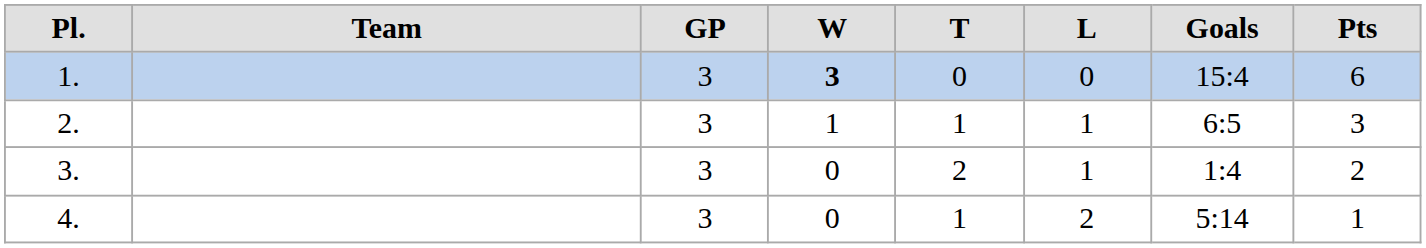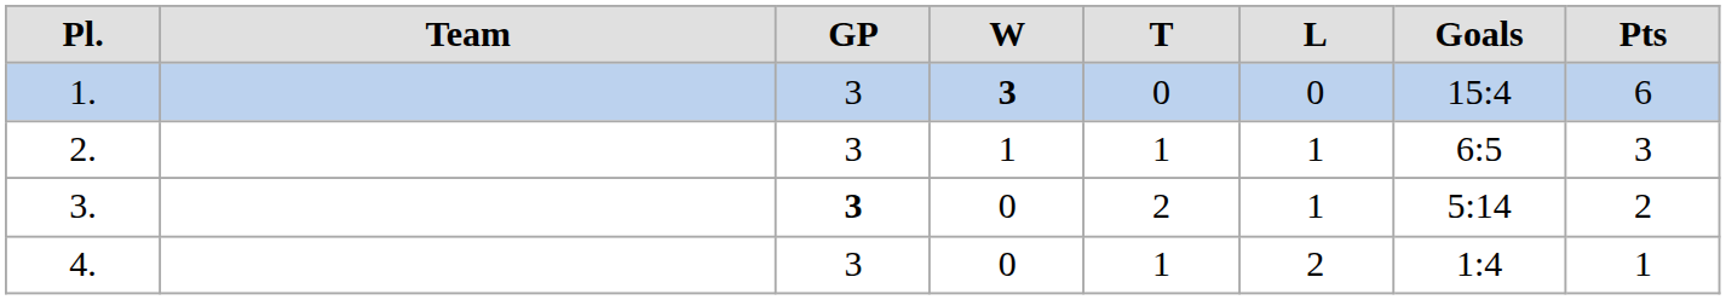 <table class="wikitable" width="60%">
 <tr style="font-weight:bold; background-color:#e0e0e0;" align="center" |>
 <td width="5%">Pl.</td>
 <td width="20%">Team</td>
 <td width="5%">GP</td>
 <td width="5%">W</td>
 <td width="5%">T</td>
 <td width="5%">L</td>
 <td width="5%">Goals</td>
 <td width="5%">Pts</td>
 </tr>
 <tr align="center" bgcolor="#BCD2EE">
 <td>1.</td>
 <td align="left"></td>
 <td>3</td>
 <td><strong>3</strong></td>
 <td>0</td>
 <td>0</td>
 <td>15:4</td>
 <td>6</td>
 </tr>
 <tr align="center" bgcolor="#FFFFFF">
 <td>2.</td>
 <td align="left"></td>
 <td>3</td>
 <td>1</td>
 <td>1</td>
 <td>1</td>
 <td>6:5</td>
 <td>3</td>
 </tr>
 <tr align="center" bgcolor="#FFFFFF">
 <td>3.</td>
 <td align="left"></td>
-<td>3</td>
+<td><strong>3</strong></td>
 <td>0</td>
 <td>2</td>
 <td>1</td>
-<td>1:4</td>
+<td>5:14</td>
 <td>2</td>
 </tr>
 <tr align="center" bgcolor="#FFFFFF">
 <td>4.</td>
 <td align="left"></td>
 <td>3</td>
 <td>0</td>
 <td>1</td>
 <td>2</td>
-<td>5:14</td>
+<td>1:4</td>
 <td>1</td>
 </tr>
 </table>
